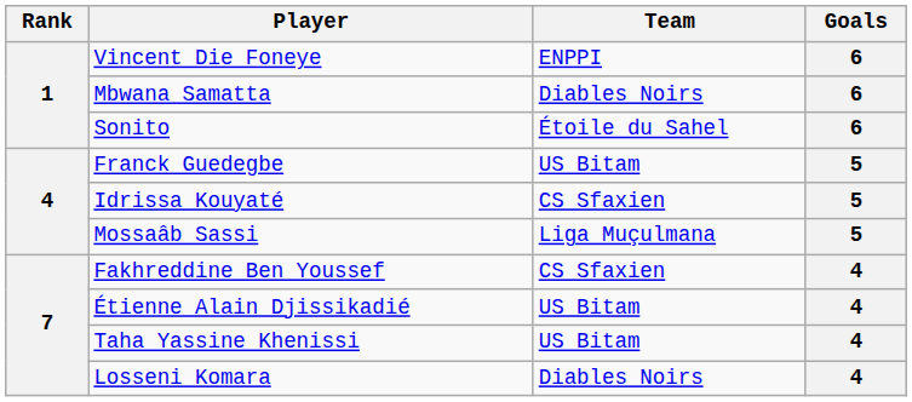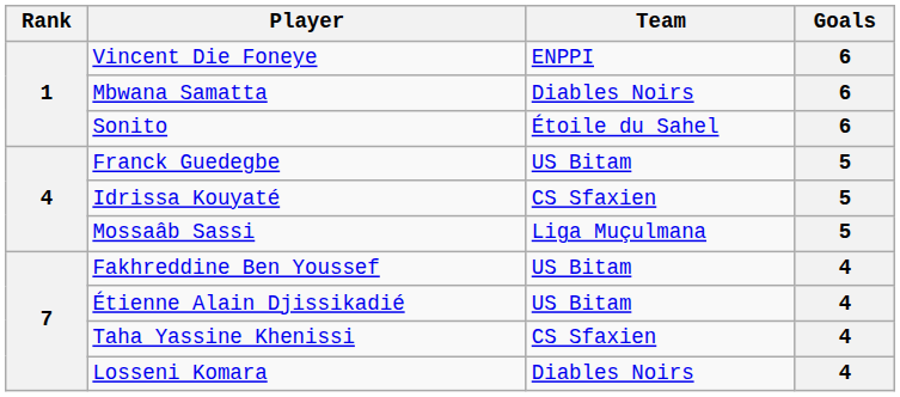 <table class="wikitable" style="text-align:center; font-size:90%" width=500>
 <tr>
 <th>Rank</th>
 <th>Player</th>
 <th>Team</th>
 <th>Goals</th>
 </tr>
 <tr>
 <th rowspan=3>1</th>
 <td align=left> <a href='#'>Vincent Die Foneye</a></td>
 <td align=left> <a href='#'>ENPPI</a></td>
 <th>6</th>
 </tr>
 <tr>
 <td align=left> <a href='#'>Mbwana Samatta</a></td>
 <td align=left> <a href='#'>Diables Noirs</a></td>
 <th>6</th>
 </tr>
 <tr>
 <td align=left> <a href='#'>Sonito</a></td>
 <td align=left> <a href='#'>Étoile du Sahel</a></td>
 <th>6</th>
 </tr>
 <tr>
 <th rowspan=3>4</th>
 <td align=left> <a href='#'>Franck Guedegbe</a></td>
 <td align=left> <a href='#'>US Bitam</a></td>
 <th>5</th>
 </tr>
 <tr>
 <td align=left> <a href='#'>Idrissa Kouyaté</a></td>
 <td align=left> <a href='#'>CS Sfaxien</a></td>
 <th>5</th>
 </tr>
 <tr>
 <td align=left> <a href='#'>Mossaâb Sassi</a></td>
 <td align=left> <a href='#'>Liga Muçulmana</a></td>
 <th>5</th>
 </tr>
 <tr>
 <th rowspan=4>7</th>
 <td align=left> <a href='#'>Fakhreddine Ben Youssef</a></td>
-<td align=left> <a href='#'>CS Sfaxien</a></td>
+<td align=left> <a href='#'>US Bitam</a></td>
 <th>4</th>
 </tr>
 <tr>
 <td align=left> <a href='#'>Étienne Alain Djissikadié</a></td>
 <td align=left> <a href='#'>US Bitam</a></td>
 <th>4</th>
 </tr>
 <tr>
 <td align=left> <a href='#'>Taha Yassine Khenissi</a></td>
-<td align=left> <a href='#'>US Bitam</a></td>
+<td align=left> <a href='#'>CS Sfaxien</a></td>
 <th>4</th>
 </tr>
 <tr>
 <td align=left> <a href='#'>Losseni Komara</a></td>
 <td align=left> <a href='#'>Diables Noirs</a></td>
 <th>4</th>
 </tr>
 </table>
